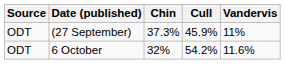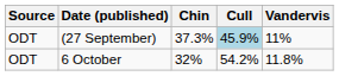 <table class="wikitable">
 <tr>
 <th>Source</th>
 <th>Date (published)</th>
 <th>Chin</th>
 <th>Cull</th>
 <th>Vandervis</th>
 </tr>
 <tr>
 <td>ODT</td>
 <td>(27 September)</td>
 <td>37.3%</td>
-<td>45.9%</td>
+<td style="background: lightblue;">45.9%</td>
 <td>11%</td>
 </tr>
 <tr>
 <td>ODT</td>
 <td>6 October</td>
 <td>32%</td>
 <td>54.2%</td>
-<td>11.6%</td>
+<td>11.8%</td>
 </tr>
 </table>
